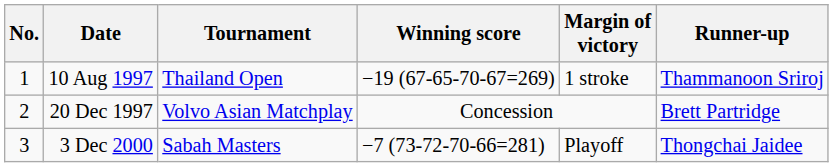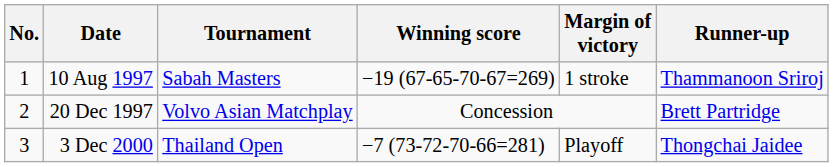 <table class="wikitable" style="font-size:95%;">
 <tr>
 <th>No.</th>
 <th>Date</th>
 <th>Tournament</th>
 <th>Winning score</th>
 <th>Margin of<br>victory</th>
 <th>Runner-up</th>
 </tr>
 <tr>
 <td align=center>1</td>
 <td align=right>10 Aug <a href='#'>1997</a></td>
-<td><a href='#'>Thailand Open</a></td>
+<td><a href='#'>Sabah Masters</a></td>
 <td>−19 (67-65-70-67=269)</td>
 <td>1 stroke</td>
 <td> <a href='#'>Thammanoon Sriroj</a></td>
 </tr>
 <tr>
 <td align=center>2</td>
 <td align=right>20 Dec 1997</td>
 <td><a href='#'>Volvo Asian Matchplay</a></td>
 <td colspan=2 align=center>Concession</td>
 <td> <a href='#'>Brett Partridge</a></td>
 </tr>
 <tr>
 <td align=center>3</td>
 <td align=right>3 Dec <a href='#'>2000</a></td>
-<td><a href='#'>Sabah Masters</a></td>
+<td><a href='#'>Thailand Open</a></td>
 <td>−7 (73-72-70-66=281)</td>
 <td>Playoff</td>
 <td> <a href='#'>Thongchai Jaidee</a></td>
 </tr>
 </table>
